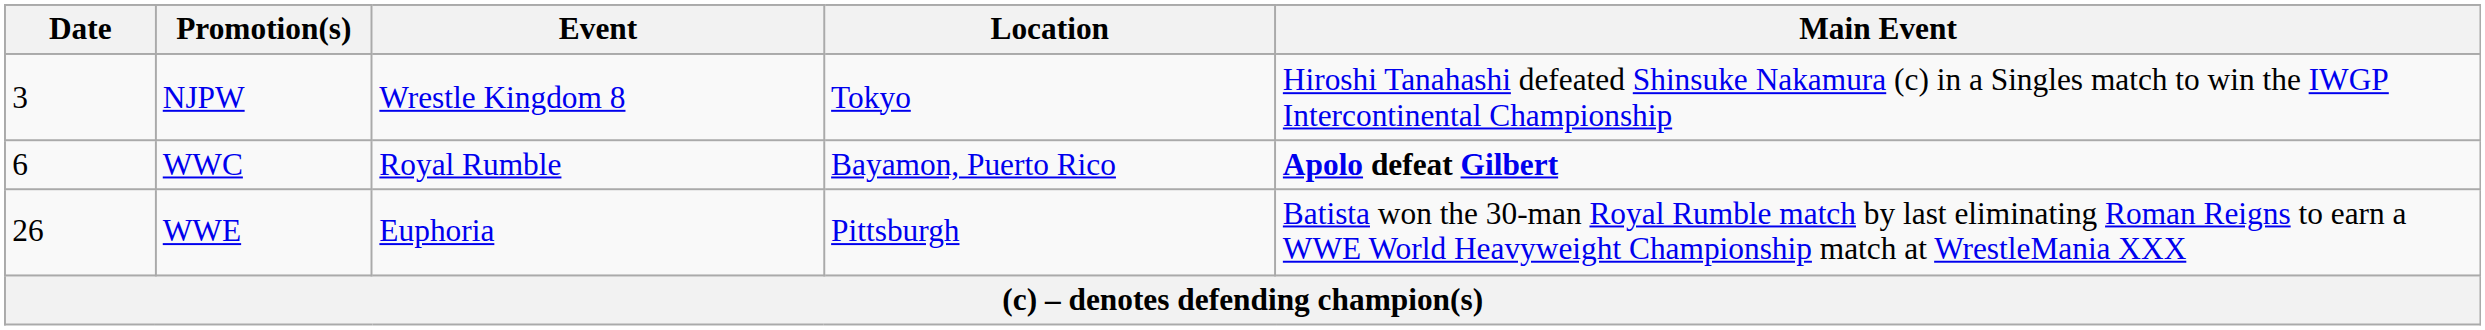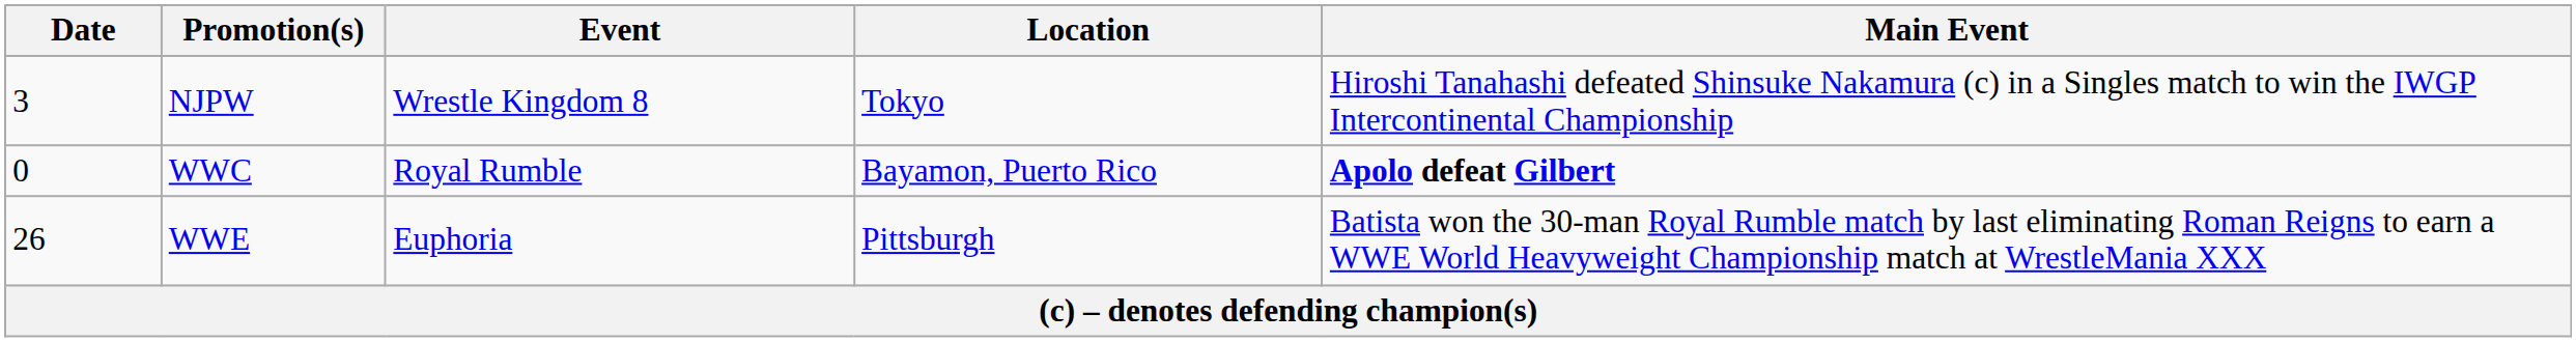 <table class="wikitable" style="width:100%;">
 <tr>
 <th width=5%>Date</th>
 <th width=5%>Promotion(s)</th>
 <th width=15%>Event</th>
 <th width=15%>Location</th>
 <th width=40%>Main Event</th>
 </tr>
 <tr>
 <td>3</td>
 <td><a href='#'>NJPW</a></td>
 <td><a href='#'>Wrestle Kingdom 8</a></td>
 <td><a href='#'>Tokyo</a></td>
 <td><a href='#'>Hiroshi Tanahashi</a> defeated <a href='#'>Shinsuke Nakamura</a> (c) in a Singles match to win the <a href='#'>IWGP Intercontinental Championship</a></td>
 </tr>
 <tr>
-<td>6</td>
+<td>0</td>
 <td><a href='#'>WWC</a></td>
 <td><a href='#'>Royal Rumble</a></td>
 <td><a href='#'>Bayamon, Puerto Rico</a></td>
 <td><strong><a href='#'>Apolo</a> defeat <a href='#'>Gilbert</a></strong></td>
 </tr>
 <tr>
 <td>26</td>
 <td><a href='#'>WWE</a></td>
 <td><a href='#'>Euphoria</a></td>
 <td><a href='#'>Pittsburgh</a></td>
 <td><a href='#'>Batista</a> won the 30-man <a href='#'>Royal Rumble match</a> by last eliminating <a href='#'>Roman Reigns</a> to earn a <a href='#'>WWE World Heavyweight Championship</a> match at <a href='#'>WrestleMania XXX</a></td>
 </tr>
 <tr>
 <th colspan="6">(c) – denotes defending champion(s)</th>
 </tr>
 </table>
